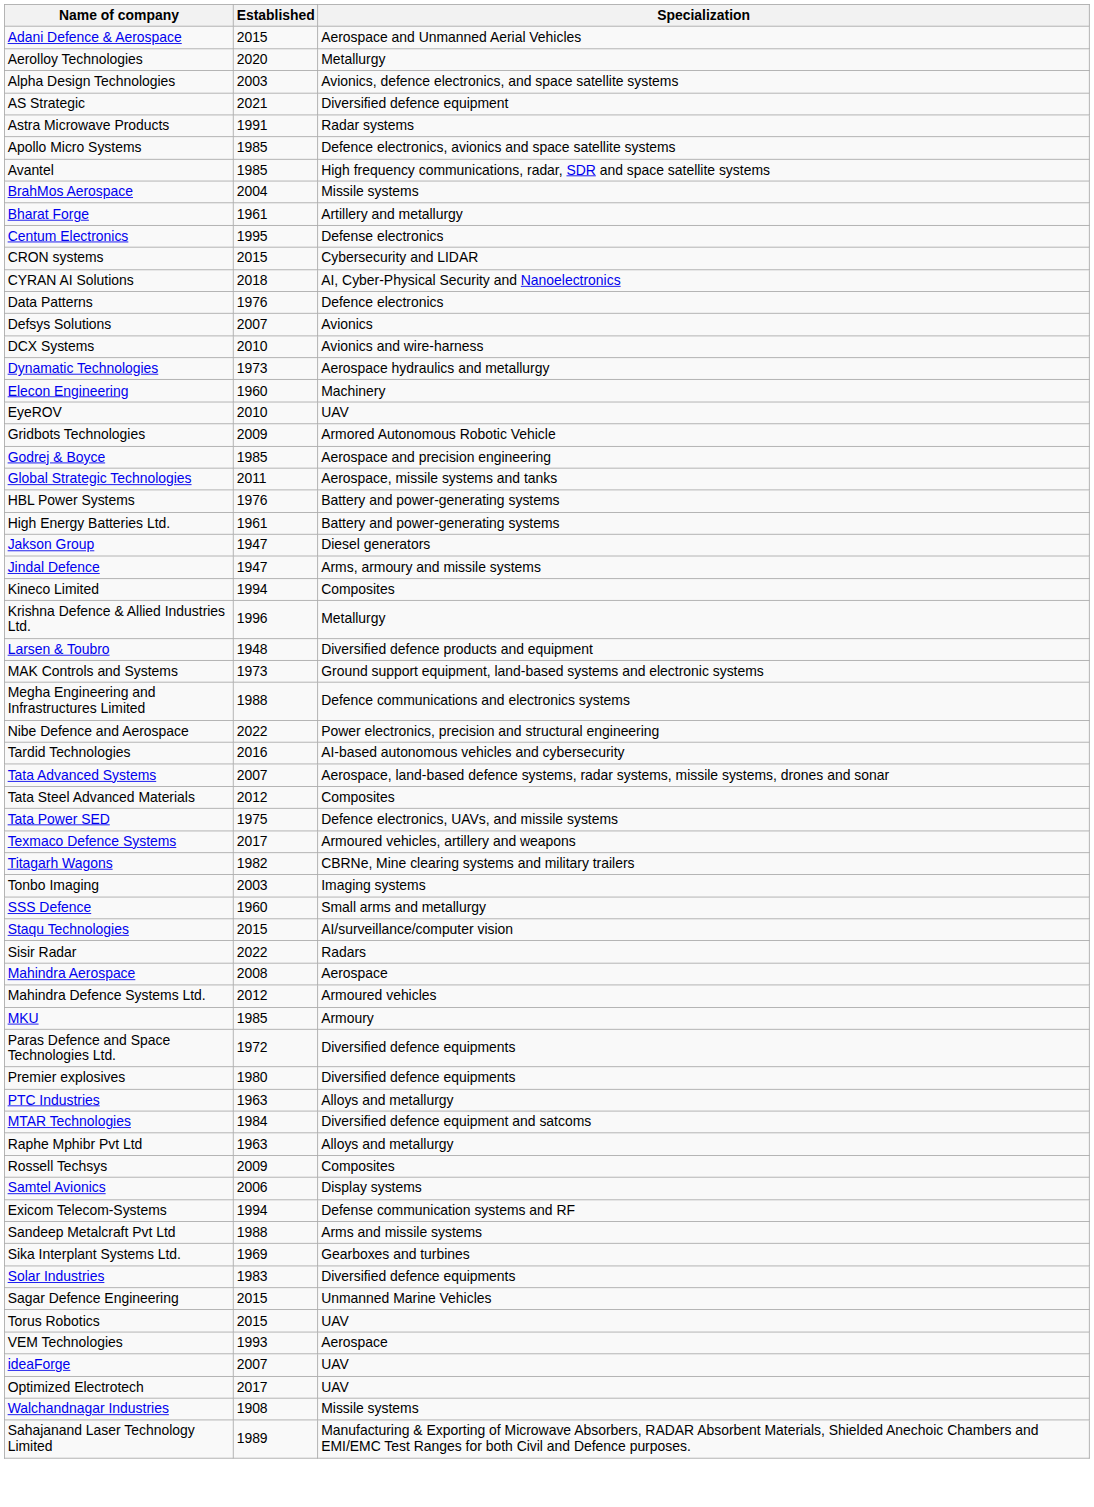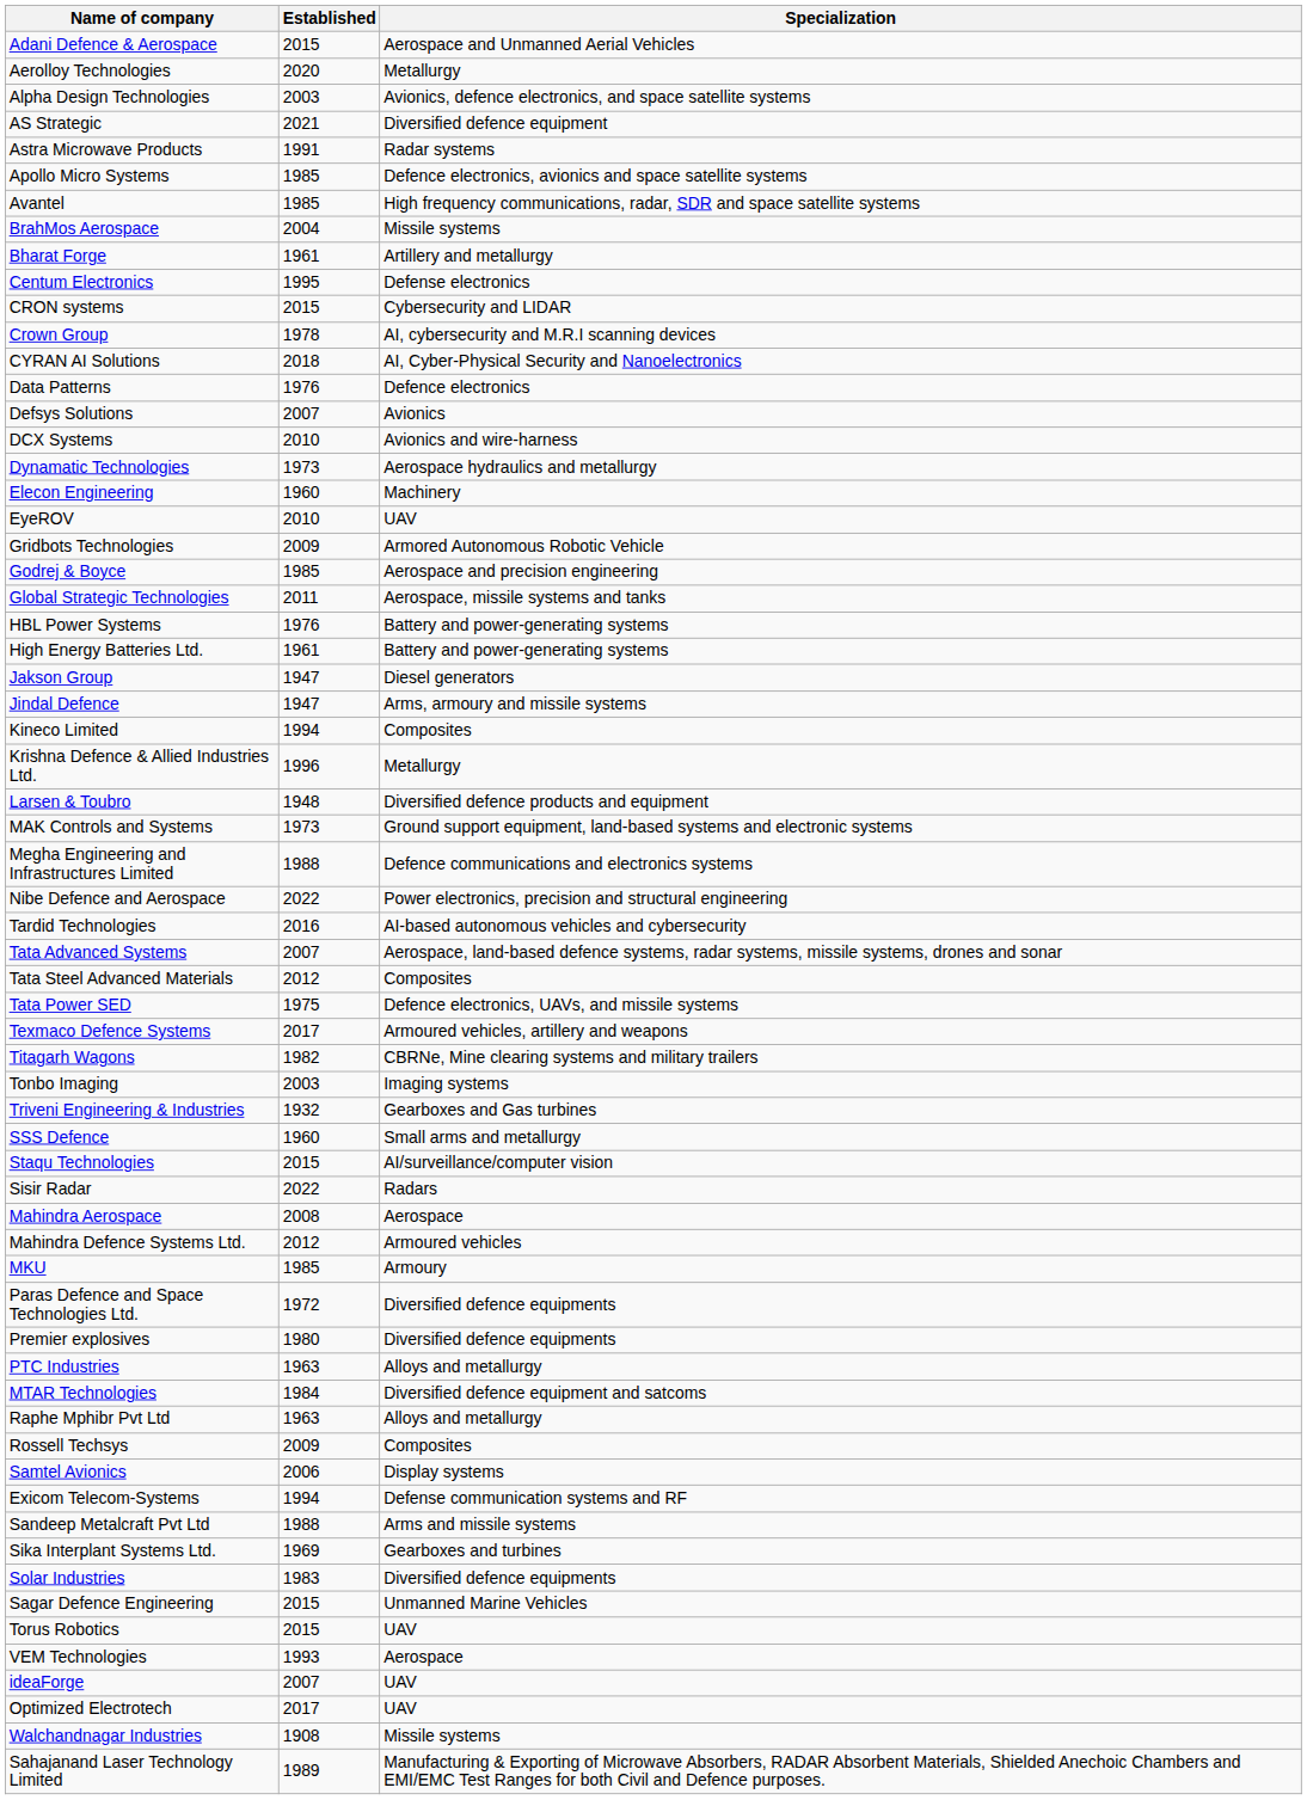 <table class="wikitable sortable">
 <tr>
 <th>Name of company</th>
 <th>Established</th>
 <th>Specialization</th>
 </tr>
 <tr>
 <td><a href='#'>Adani Defence & Aerospace</a></td>
 <td>2015</td>
 <td>Aerospace and Unmanned Aerial Vehicles</td>
 </tr>
 <tr>
 <td>Aerolloy Technologies</td>
 <td>2020</td>
 <td>Metallurgy</td>
 </tr>
 <tr>
 <td>Alpha Design Technologies</td>
 <td>2003</td>
 <td>Avionics, defence electronics, and space satellite systems</td>
 </tr>
 <tr>
 <td>AS Strategic</td>
 <td>2021</td>
 <td>Diversified defence equipment</td>
 </tr>
 <tr>
 <td>Astra Microwave Products</td>
 <td>1991</td>
 <td>Radar systems</td>
 </tr>
 <tr>
 <td>Apollo Micro Systems</td>
 <td>1985</td>
 <td>Defence electronics, avionics and space satellite systems</td>
 </tr>
 <tr>
 <td>Avantel</td>
 <td>1985</td>
 <td>High frequency communications, radar, <a href='#'>SDR</a> and space satellite systems</td>
 </tr>
 <tr>
 <td><a href='#'>BrahMos Aerospace</a></td>
 <td>2004</td>
 <td>Missile systems</td>
 </tr>
 <tr>
 <td><a href='#'>Bharat Forge</a></td>
 <td>1961</td>
 <td>Artillery and metallurgy</td>
 </tr>
 <tr>
 <td><a href='#'>Centum Electronics</a></td>
 <td>1995</td>
 <td>Defense electronics</td>
 </tr>
 <tr>
 <td>CRON systems</td>
 <td>2015</td>
 <td>Cybersecurity and LIDAR</td>
+</tr>
+<tr>
+<td><a href='#'>Crown Group</a></td>
+<td>1978</td>
+<td>AI, cybersecurity and M.R.I scanning devices</td>
 </tr>
 <tr>
 <td>CYRAN AI Solutions</td>
 <td>2018</td>
 <td>AI, Cyber-Physical Security and <a href='#'>Nanoelectronics</a></td>
 </tr>
 <tr>
 <td>Data Patterns</td>
 <td>1976</td>
 <td>Defence electronics</td>
 </tr>
 <tr>
 <td>Defsys Solutions</td>
 <td>2007</td>
 <td>Avionics</td>
 </tr>
 <tr>
 <td>DCX Systems</td>
 <td>2010</td>
 <td>Avionics and wire-harness</td>
 </tr>
 <tr>
 <td><a href='#'>Dynamatic Technologies</a></td>
 <td>1973</td>
 <td>Aerospace hydraulics and metallurgy</td>
 </tr>
 <tr>
 <td><a href='#'>Elecon Engineering</a></td>
 <td>1960</td>
 <td>Machinery</td>
 </tr>
 <tr>
 <td>EyeROV</td>
 <td>2010</td>
 <td>UAV</td>
 </tr>
 <tr>
 <td>Gridbots Technologies</td>
 <td>2009</td>
 <td>Armored Autonomous Robotic Vehicle</td>
 </tr>
 <tr>
 <td><a href='#'>Godrej & Boyce</a></td>
 <td>1985</td>
 <td>Aerospace and precision engineering</td>
 </tr>
 <tr>
 <td><a href='#'>Global Strategic Technologies</a></td>
 <td>2011</td>
 <td>Aerospace, missile systems and tanks</td>
 </tr>
 <tr>
 <td>HBL Power Systems</td>
 <td>1976</td>
 <td>Battery and power-generating systems</td>
 </tr>
 <tr>
 <td>High Energy Batteries Ltd.</td>
 <td>1961</td>
 <td>Battery and power-generating systems</td>
 </tr>
 <tr>
 <td><a href='#'>Jakson Group</a></td>
 <td>1947</td>
 <td>Diesel generators</td>
 </tr>
 <tr>
 <td><a href='#'>Jindal Defence</a></td>
 <td>1947</td>
 <td>Arms, armoury and missile systems</td>
 </tr>
 <tr>
 <td>Kineco Limited</td>
 <td>1994</td>
 <td>Composites</td>
 </tr>
 <tr>
 <td>Krishna Defence & Allied Industries Ltd.</td>
 <td>1996</td>
 <td>Metallurgy</td>
 </tr>
 <tr>
 <td><a href='#'>Larsen & Toubro</a></td>
 <td>1948</td>
 <td>Diversified defence products and equipment</td>
 </tr>
 <tr>
 <td>MAK Controls and Systems</td>
 <td>1973</td>
 <td>Ground support equipment, land-based systems and electronic systems</td>
 </tr>
 <tr>
 <td>Megha Engineering and Infrastructures Limited</td>
 <td>1988</td>
 <td>Defence communications and electronics systems</td>
 </tr>
 <tr>
 <td>Nibe Defence and Aerospace</td>
 <td>2022</td>
 <td>Power electronics, precision and structural engineering</td>
 </tr>
 <tr>
 <td>Tardid Technologies</td>
 <td>2016</td>
 <td>AI-based autonomous vehicles and cybersecurity</td>
 </tr>
 <tr>
 <td><a href='#'>Tata Advanced Systems</a></td>
 <td>2007</td>
 <td>Aerospace, land-based defence systems, radar systems, missile systems, drones and sonar</td>
 </tr>
 <tr>
 <td>Tata Steel Advanced Materials</td>
 <td>2012</td>
 <td>Composites</td>
 </tr>
 <tr>
 <td><a href='#'>Tata Power SED</a></td>
 <td>1975</td>
 <td>Defence electronics, UAVs, and missile systems</td>
 </tr>
 <tr>
 <td><a href='#'>Texmaco Defence Systems</a></td>
 <td>2017</td>
 <td>Armoured vehicles, artillery and weapons</td>
 </tr>
 <tr>
 <td><a href='#'>Titagarh Wagons</a></td>
 <td>1982</td>
 <td>CBRNe, Mine clearing systems and military trailers</td>
 </tr>
 <tr>
 <td>Tonbo Imaging</td>
 <td>2003</td>
 <td>Imaging systems</td>
 </tr>
 <tr>
+<td><a href='#'>Triveni Engineering & Industries</a></td>
+<td>1932</td>
+<td>Gearboxes and Gas turbines</td>
+</tr>
+<tr>
 <td><a href='#'>SSS Defence</a></td>
 <td>1960</td>
 <td>Small arms and metallurgy</td>
 </tr>
 <tr>
 <td><a href='#'>Staqu Technologies</a></td>
 <td>2015</td>
 <td>AI/surveillance/computer vision</td>
 </tr>
 <tr>
 <td>Sisir Radar</td>
 <td>2022</td>
 <td>Radars</td>
 </tr>
 <tr>
 <td><a href='#'>Mahindra Aerospace</a></td>
 <td>2008</td>
 <td>Aerospace</td>
 </tr>
 <tr>
 <td>Mahindra Defence Systems Ltd.</td>
 <td>2012</td>
 <td>Armoured vehicles</td>
 </tr>
 <tr>
 <td><a href='#'>MKU</a></td>
 <td>1985</td>
 <td>Armoury</td>
 </tr>
 <tr>
 <td>Paras Defence and Space Technologies Ltd.</td>
 <td>1972</td>
 <td>Diversified defence equipments</td>
 </tr>
 <tr>
 <td>Premier explosives</td>
 <td>1980</td>
 <td>Diversified defence equipments</td>
 </tr>
 <tr>
 <td><a href='#'>PTC Industries</a></td>
 <td>1963</td>
 <td>Alloys and metallurgy</td>
 </tr>
 <tr>
 <td><a href='#'>MTAR Technologies</a></td>
 <td>1984</td>
 <td>Diversified defence equipment and satcoms</td>
 </tr>
 <tr>
 <td>Raphe Mphibr Pvt Ltd</td>
 <td>1963</td>
 <td>Alloys and metallurgy</td>
 </tr>
 <tr>
 <td>Rossell Techsys</td>
 <td>2009</td>
 <td>Composites</td>
 </tr>
 <tr>
 <td><a href='#'>Samtel Avionics</a></td>
 <td>2006</td>
 <td>Display systems</td>
 </tr>
 <tr>
 <td>Exicom Telecom-Systems</td>
 <td>1994</td>
 <td>Defense communication systems and RF</td>
 </tr>
 <tr>
 <td>Sandeep Metalcraft Pvt Ltd</td>
 <td>1988</td>
 <td>Arms and missile systems</td>
 </tr>
 <tr>
 <td>Sika Interplant Systems Ltd.</td>
 <td>1969</td>
 <td>Gearboxes and turbines</td>
 </tr>
 <tr>
 <td><a href='#'>Solar Industries</a></td>
 <td>1983</td>
 <td>Diversified defence equipments</td>
 </tr>
 <tr>
 <td>Sagar Defence Engineering</td>
 <td>2015</td>
 <td>Unmanned Marine Vehicles</td>
 </tr>
 <tr>
 <td>Torus Robotics</td>
 <td>2015</td>
 <td>UAV</td>
 </tr>
 <tr>
 <td>VEM Technologies</td>
 <td>1993</td>
 <td>Aerospace</td>
 </tr>
 <tr>
 <td><a href='#'>ideaForge</a></td>
 <td>2007</td>
 <td>UAV</td>
 </tr>
 <tr>
 <td>Optimized Electrotech</td>
 <td>2017</td>
 <td>UAV</td>
 </tr>
 <tr>
 <td><a href='#'>Walchandnagar Industries</a></td>
 <td>1908</td>
 <td>Missile systems</td>
 </tr>
 <tr>
 <td>Sahajanand Laser Technology Limited</td>
 <td>1989</td>
 <td>Manufacturing & Exporting of Microwave Absorbers, RADAR Absorbent Materials, Shielded Anechoic Chambers and EMI/EMC Test Ranges for both Civil and Defence purposes.</td>
 </tr>
 </table>
